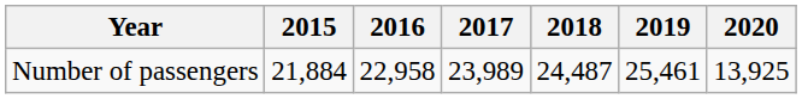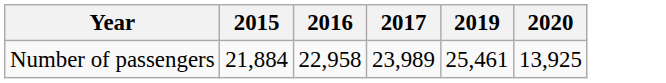 <table class="wikitable">
 <tr>
 <th>Year</th>
 <th>2015</th>
 <th>2016</th>
 <th>2017</th>
-<th>2018</th>
 <th>2019</th>
 <th>2020</th>
 </tr>
 <tr>
 <td>Number of passengers</td>
 <td>21,884</td>
 <td>22,958</td>
 <td>23,989</td>
-<td>24,487</td>
 <td>25,461</td>
 <td>13,925</td>
 </tr>
 </table>
